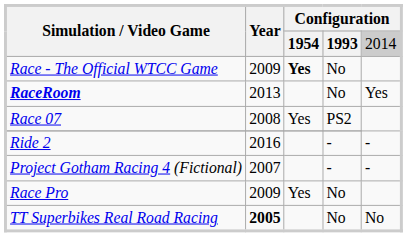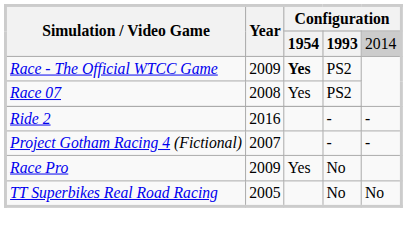 <table class="wikitable" style="border:3px solid #cccccc; border-collapse: collapse;" border=1>
 <tr style="background:#cccccc;">
 <th rowspan="2">Simulation / Video Game</th>
 <th rowspan="2">Year</th>
 <th colspan="3">Configuration</th>
 </tr>
 <tr style="background:#cccccc;">
 <th>1954</th>
 <th>1993</th>
 <td>2014</td>
 </tr>
 <tr>
 <td> <em><a href='#'>Race - The Official WTCC Game</a></em></td>
 <td> 2009</td>
 <td><strong>Yes</strong></td>
-<td>No</td>
-</tr>
-<tr>
-<td><strong><em><a href='#'>RaceRoom</a></em></strong></td>
-<td>2013</td>
-<td></td>
-<td>No</td>
-<td>Yes</td>
+<td>PS2</td>
 </tr>
 <tr>
 <td><em><a href='#'>Race 07</a></em></td>
 <td>2008</td>
 <td>Yes</td>
 <td>PS2</td>
 </tr>
 <tr>
 </tr>
 <tr>
 <td><em><a href='#'>Ride 2</a></em></td>
 <td>2016</td>
 <td></td>
 <td>-</td>
 <td>-</td>
 </tr>
 <tr>
 <td><em><a href='#'>Project Gotham Racing 4</a> (Fictional)</em></td>
 <td>2007</td>
 <td></td>
 <td>-</td>
 <td>-</td>
 </tr>
 <tr>
 <td><em><a href='#'>Race Pro</a></em></td>
 <td>2009</td>
 <td>Yes</td>
 <td>No</td>
 </tr>
 <tr>
 <td><em><a href='#'>TT Superbikes Real Road Racing</a></em></td>
-<td><strong>2005</strong></td>
+<td>2005</td>
 <td></td>
 <td>No</td>
 <td>No</td>
 </tr>
 </table>
